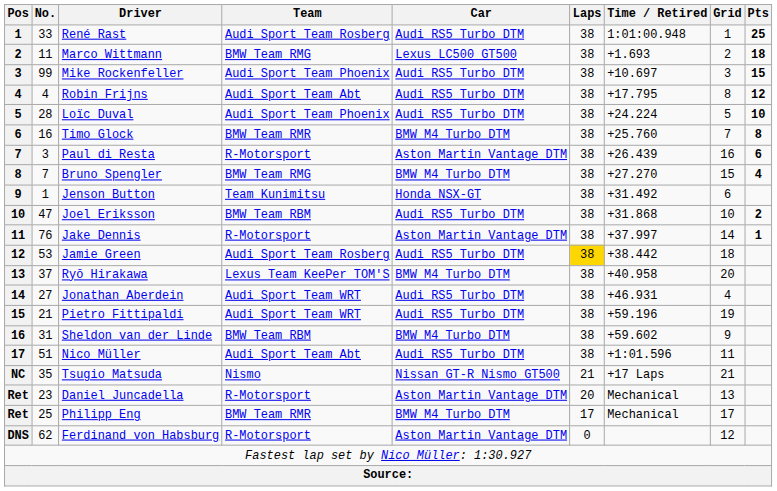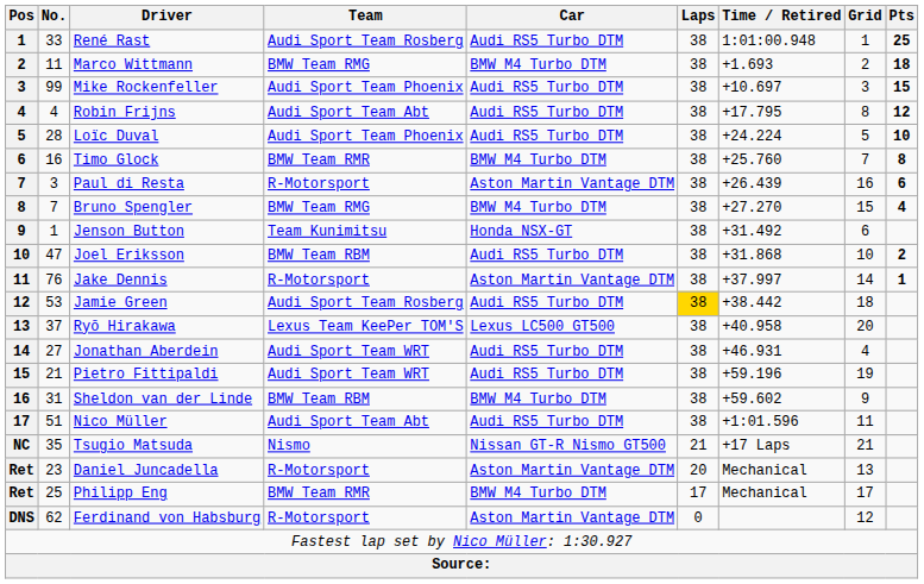 <table class="wikitable" style="font-size:90%;">
 <tr>
 <th>Pos</th>
 <th>No.</th>
 <th>Driver</th>
 <th>Team</th>
 <th>Car</th>
 <th>Laps</th>
 <th>Time / Retired</th>
 <th>Grid</th>
 <th>Pts</th>
 </tr>
 <tr>
 <th>1</th>
 <td align="center">33</td>
 <td> <a href='#'>René Rast</a></td>
 <td><a href='#'>Audi Sport Team Rosberg</a></td>
 <td><a href='#'>Audi RS5 Turbo DTM</a></td>
 <td align="center">38</td>
 <td>1:01:00.948</td>
 <td align="center">1</td>
 <td align="center"><strong>25</strong></td>
 </tr>
 <tr>
 <th>2</th>
 <td align="center">11</td>
 <td> <a href='#'>Marco Wittmann</a></td>
 <td><a href='#'>BMW Team RMG</a></td>
-<td><a href='#'>Lexus LC500 GT500</a></td>
+<td><a href='#'>BMW M4 Turbo DTM</a></td>
 <td align="center">38</td>
 <td>+1.693</td>
 <td align="center">2</td>
 <td align="center"><strong>18</strong></td>
 </tr>
 <tr>
 <th>3</th>
 <td align="center">99</td>
 <td> <a href='#'>Mike Rockenfeller</a></td>
 <td><a href='#'>Audi Sport Team Phoenix</a></td>
 <td><a href='#'>Audi RS5 Turbo DTM</a></td>
 <td align="center">38</td>
 <td>+10.697</td>
 <td align="center">3</td>
 <td align="center"><strong>15</strong></td>
 </tr>
 <tr>
 <th>4</th>
 <td align="center">4</td>
 <td> <a href='#'>Robin Frijns</a></td>
 <td><a href='#'>Audi Sport Team Abt</a></td>
 <td><a href='#'>Audi RS5 Turbo DTM</a></td>
 <td align="center">38</td>
 <td>+17.795</td>
 <td align="center">8</td>
 <td align="center"><strong>12</strong></td>
 </tr>
 <tr>
 <th>5</th>
 <td align="center">28</td>
 <td> <a href='#'>Loïc Duval</a></td>
 <td><a href='#'>Audi Sport Team Phoenix</a></td>
 <td><a href='#'>Audi RS5 Turbo DTM</a></td>
 <td align="center">38</td>
 <td>+24.224</td>
 <td align="center">5</td>
 <td align="center"><strong>10</strong></td>
 </tr>
 <tr>
 <th>6</th>
 <td align="center">16</td>
 <td> <a href='#'>Timo Glock</a></td>
 <td><a href='#'>BMW Team RMR</a></td>
 <td><a href='#'>BMW M4 Turbo DTM</a></td>
 <td align="center">38</td>
 <td>+25.760</td>
 <td align="center">7</td>
 <td align="center"><strong>8</strong></td>
 </tr>
 <tr>
 <th>7</th>
 <td align="center">3</td>
 <td> <a href='#'>Paul di Resta</a></td>
 <td><a href='#'>R-Motorsport</a></td>
 <td><a href='#'>Aston Martin Vantage DTM</a></td>
 <td align="center">38</td>
 <td>+26.439</td>
 <td align="center">16</td>
 <td align="center"><strong>6</strong></td>
 </tr>
 <tr>
 <th>8</th>
 <td align="center">7</td>
 <td> <a href='#'>Bruno Spengler</a></td>
 <td><a href='#'>BMW Team RMG</a></td>
 <td><a href='#'>BMW M4 Turbo DTM</a></td>
 <td align="center">38</td>
 <td>+27.270</td>
 <td align="center">15</td>
 <td align="center"><strong>4</strong></td>
 </tr>
 <tr>
 <th>9</th>
 <td align="center">1</td>
 <td> <a href='#'>Jenson Button</a></td>
 <td><a href='#'>Team Kunimitsu</a></td>
 <td><a href='#'>Honda NSX-GT</a></td>
 <td align="center">38</td>
 <td>+31.492</td>
 <td align="center">6</td>
 <td align="center"></td>
 </tr>
 <tr>
 <th>10</th>
 <td align="center">47</td>
 <td> <a href='#'>Joel Eriksson</a></td>
 <td><a href='#'>BMW Team RBM</a></td>
 <td><a href='#'>Audi RS5 Turbo DTM</a></td>
 <td align="center">38</td>
 <td>+31.868</td>
 <td align="center">10</td>
 <td align="center"><strong>2</strong></td>
 </tr>
 <tr>
 <th>11</th>
 <td align="center">76</td>
 <td> <a href='#'>Jake Dennis</a></td>
 <td><a href='#'>R-Motorsport</a></td>
 <td><a href='#'>Aston Martin Vantage DTM</a></td>
 <td align="center">38</td>
 <td>+37.997</td>
 <td align="center">14</td>
 <td align="center"><strong>1</strong></td>
 </tr>
 <tr>
 <th>12</th>
 <td align="center">53</td>
 <td> <a href='#'>Jamie Green</a></td>
 <td><a href='#'>Audi Sport Team Rosberg</a></td>
 <td><a href='#'>Audi RS5 Turbo DTM</a></td>
 <td align="center" style="background: gold;">38</td>
 <td>+38.442</td>
 <td align="center">18</td>
 <td align="center"></td>
 </tr>
 <tr>
 <th>13</th>
 <td align="center">37</td>
 <td> <a href='#'>Ryō Hirakawa</a></td>
 <td><a href='#'>Lexus Team KeePer TOM'S</a></td>
-<td><a href='#'>BMW M4 Turbo DTM</a></td>
+<td><a href='#'>Lexus LC500 GT500</a></td>
 <td align="center">38</td>
 <td>+40.958</td>
 <td align="center">20</td>
 <td align="center"></td>
 </tr>
 <tr>
 <th>14</th>
 <td align="center">27</td>
 <td> <a href='#'>Jonathan Aberdein</a></td>
 <td><a href='#'>Audi Sport Team WRT</a></td>
 <td><a href='#'>Audi RS5 Turbo DTM</a></td>
 <td align="center">38</td>
 <td>+46.931</td>
 <td align="center">4</td>
 <td align="center"></td>
 </tr>
 <tr>
 <th>15</th>
 <td align="center">21</td>
 <td> <a href='#'>Pietro Fittipaldi</a></td>
 <td><a href='#'>Audi Sport Team WRT</a></td>
 <td><a href='#'>Audi RS5 Turbo DTM</a></td>
 <td align="center">38</td>
 <td>+59.196</td>
 <td align="center">19</td>
 <td align="center"></td>
 </tr>
 <tr>
 <th>16</th>
 <td align="center">31</td>
 <td> <a href='#'>Sheldon van der Linde</a></td>
 <td><a href='#'>BMW Team RBM</a></td>
 <td><a href='#'>BMW M4 Turbo DTM</a></td>
 <td align="center">38</td>
 <td>+59.602</td>
 <td align="center">9</td>
 <td align="center"></td>
 </tr>
 <tr>
 <th>17</th>
 <td align="center">51</td>
 <td> <a href='#'>Nico Müller</a></td>
 <td><a href='#'>Audi Sport Team Abt</a></td>
 <td><a href='#'>Audi RS5 Turbo DTM</a></td>
 <td align="center">38</td>
 <td>+1:01.596</td>
 <td align="center">11</td>
 <td align="center"></td>
 </tr>
 <tr>
 <th>NC</th>
 <td align="center">35</td>
 <td> <a href='#'>Tsugio Matsuda</a></td>
 <td><a href='#'>Nismo</a></td>
 <td><a href='#'>Nissan GT-R Nismo GT500</a></td>
 <td align="center">21</td>
 <td>+17 Laps</td>
 <td align="center">21</td>
 <td align="center"></td>
 </tr>
 <tr>
 <th>Ret</th>
 <td align="center">23</td>
 <td> <a href='#'>Daniel Juncadella</a></td>
 <td><a href='#'>R-Motorsport</a></td>
 <td><a href='#'>Aston Martin Vantage DTM</a></td>
 <td align="center">20</td>
 <td>Mechanical</td>
 <td align="center">13</td>
 <td align="center"></td>
 </tr>
 <tr>
 <th>Ret</th>
 <td align="center">25</td>
 <td> <a href='#'>Philipp Eng</a></td>
 <td><a href='#'>BMW Team RMR</a></td>
 <td><a href='#'>BMW M4 Turbo DTM</a></td>
 <td align="center">17</td>
 <td>Mechanical</td>
 <td align="center">17</td>
 <td align="center"></td>
 </tr>
 <tr>
 <th>DNS</th>
 <td align="center">62</td>
 <td> <a href='#'>Ferdinand von Habsburg</a></td>
 <td><a href='#'>R-Motorsport</a></td>
 <td><a href='#'>Aston Martin Vantage DTM</a></td>
 <td align="center">0</td>
 <td></td>
 <td align="center">12</td>
 <td align="center"></td>
 </tr>
 <tr>
 <td colspan=9 align=center><em>Fastest lap set by <a href='#'>Nico Müller</a>: 1:30.927</em></td>
 </tr>
 <tr>
 <th colspan=9>Source:</th>
 </tr>
 </table>
